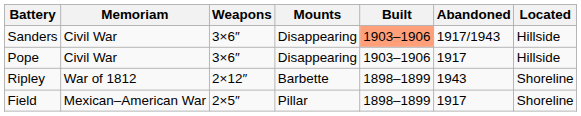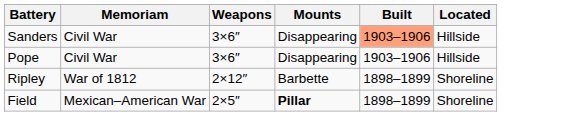 <table class="wikitable">
 <tr>
 <th>Battery</th>
 <th>Memoriam</th>
 <th>Weapons</th>
 <th>Mounts</th>
 <th>Built</th>
-<th>Abandoned</th>
 <th>Located</th>
 </tr>
 <tr>
 <td>Sanders</td>
 <td>Civil War</td>
 <td>3×6″</td>
 <td>Disappearing</td>
 <td style="background: lightsalmon;">1903–1906</td>
-<td>1917/1943</td>
 <td>Hillside</td>
 </tr>
 <tr>
 <td>Pope</td>
 <td>Civil War</td>
 <td>3×6″</td>
 <td>Disappearing</td>
 <td>1903–1906</td>
-<td>1917</td>
 <td>Hillside</td>
 </tr>
 <tr>
 <td>Ripley</td>
 <td>War of 1812</td>
 <td>2×12″</td>
 <td>Barbette</td>
 <td>1898–1899</td>
-<td>1943</td>
 <td>Shoreline</td>
 </tr>
 <tr>
 <td>Field</td>
 <td>Mexican–American War</td>
 <td>2×5″</td>
-<td>Pillar</td>
+<td><strong>Pillar</strong></td>
 <td>1898–1899</td>
-<td>1917</td>
 <td>Shoreline</td>
 </tr>
 </table>
